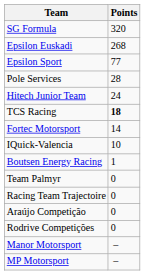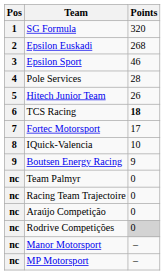 <table class="wikitable" style="font-size:85%">
 <tr>
+<th>Pos</th>
 <th>Team</th>
 <th>Points</th>
 </tr>
 <tr>
+<th>1</th>
 <td><a href='#'>SG Formula</a></td>
 <td>320</td>
 </tr>
 <tr>
+<th>2</th>
 <td><a href='#'>Epsilon Euskadi</a></td>
 <td>268</td>
 </tr>
 <tr>
+<th>3</th>
 <td><a href='#'>Epsilon Sport</a></td>
-<td>77</td>
+<td>46</td>
 </tr>
 <tr>
+<th>4</th>
 <td>Pole Services</td>
 <td>28</td>
 </tr>
 <tr>
+<th>5</th>
 <td><a href='#'>Hitech Junior Team</a></td>
-<td>24</td>
+<td>26</td>
 </tr>
 <tr>
+<th>6</th>
 <td>TCS Racing</td>
 <td><strong>18</strong></td>
 </tr>
 <tr>
+<th>7</th>
 <td><a href='#'>Fortec Motorsport</a></td>
-<td>14</td>
+<td>17</td>
 </tr>
 <tr>
+<th>8</th>
 <td>IQuick-Valencia</td>
 <td>10</td>
 </tr>
 <tr>
+<th>9</th>
 <td><a href='#'>Boutsen Energy Racing</a></td>
-<td>1</td>
+<td>9</td>
 </tr>
 <tr>
+<th>nc</th>
 <td>Team Palmyr</td>
 <td>0</td>
 </tr>
 <tr>
+<th>nc</th>
 <td>Racing Team Trajectoire</td>
 <td>0</td>
 </tr>
 <tr>
+<th>nc</th>
 <td>Araújo Competição</td>
 <td>0</td>
 </tr>
 <tr>
+<th>nc</th>
 <td>Rodrive Competições</td>
-<td>0</td>
+<td style="background: lightgrey;">0</td>
 </tr>
 <tr>
+<th>nc</th>
 <td><a href='#'>Manor Motorsport</a></td>
 <td> –</td>
 </tr>
 <tr>
+<th>nc</th>
 <td><a href='#'>MP Motorsport</a></td>
 <td> –</td>
 </tr>
 </table>
